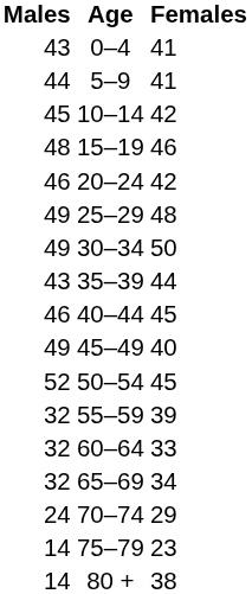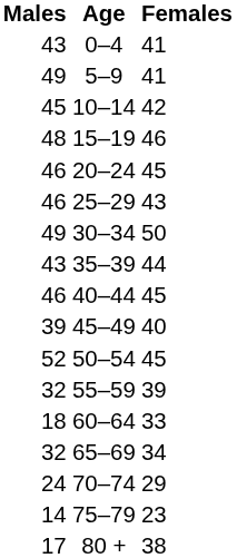 <table>
 <tr>
 <th align=right>Males</th>
 <th align=center>Age</th>
 <th>Females</th>
 </tr>
 <tr>
 <td align=right>43   </td>
 <td align=center>0–4</td>
 <td>   41</td>
 </tr>
 <tr>
-<td align=right>44    </td>
+<td align=right>49    </td>
 <td align=center>5–9</td>
 <td>   41</td>
 </tr>
 <tr>
 <td align=right>45     </td>
 <td align=center>10–14</td>
 <td>    42</td>
 </tr>
 <tr>
 <td align=right>48 </td>
 <td align=center>15–19</td>
 <td>    46</td>
 </tr>
 <tr>
 <td align=right>46    </td>
 <td align=center>20–24</td>
-<td>     42</td>
+<td>     45</td>
 </tr>
 <tr>
-<td align=right>49  </td>
+<td align=right>46  </td>
 <td align=center>25–29</td>
-<td> 48</td>
+<td> 43</td>
 </tr>
 <tr>
 <td align=right>49  </td>
 <td align=center>30–34</td>
 <td>  50</td>
 </tr>
 <tr>
 <td align=right>43   </td>
 <td align=center>35–39</td>
 <td>    44</td>
 </tr>
 <tr>
 <td align=right>46    </td>
 <td align=center>40–44</td>
 <td>     45</td>
 </tr>
 <tr>
-<td align=right>49  </td>
+<td align=right>39  </td>
 <td align=center>45–49</td>
 <td>     40</td>
 </tr>
 <tr>
 <td align=right>52  </td>
 <td align=center>50–54</td>
 <td> 45</td>
 </tr>
 <tr>
 <td align=right>32  </td>
 <td align=center>55–59</td>
 <td>  39</td>
 </tr>
 <tr>
-<td align=right>32  </td>
+<td align=right>18  </td>
 <td align=center>60–64</td>
 <td>   33</td>
 </tr>
 <tr>
 <td align=right>32  </td>
 <td align=center>65–69</td>
 <td>   34</td>
 </tr>
 <tr>
 <td align=right>24   </td>
 <td align=center>70–74</td>
 <td> 29</td>
 </tr>
 <tr>
 <td align=right>14   </td>
 <td align=center>75–79</td>
 <td>    23</td>
 </tr>
 <tr>
-<td align=right>14   </td>
+<td align=right>17   </td>
 <td align=center>80 +</td>
 <td>  38</td>
 </tr>
 </table>
